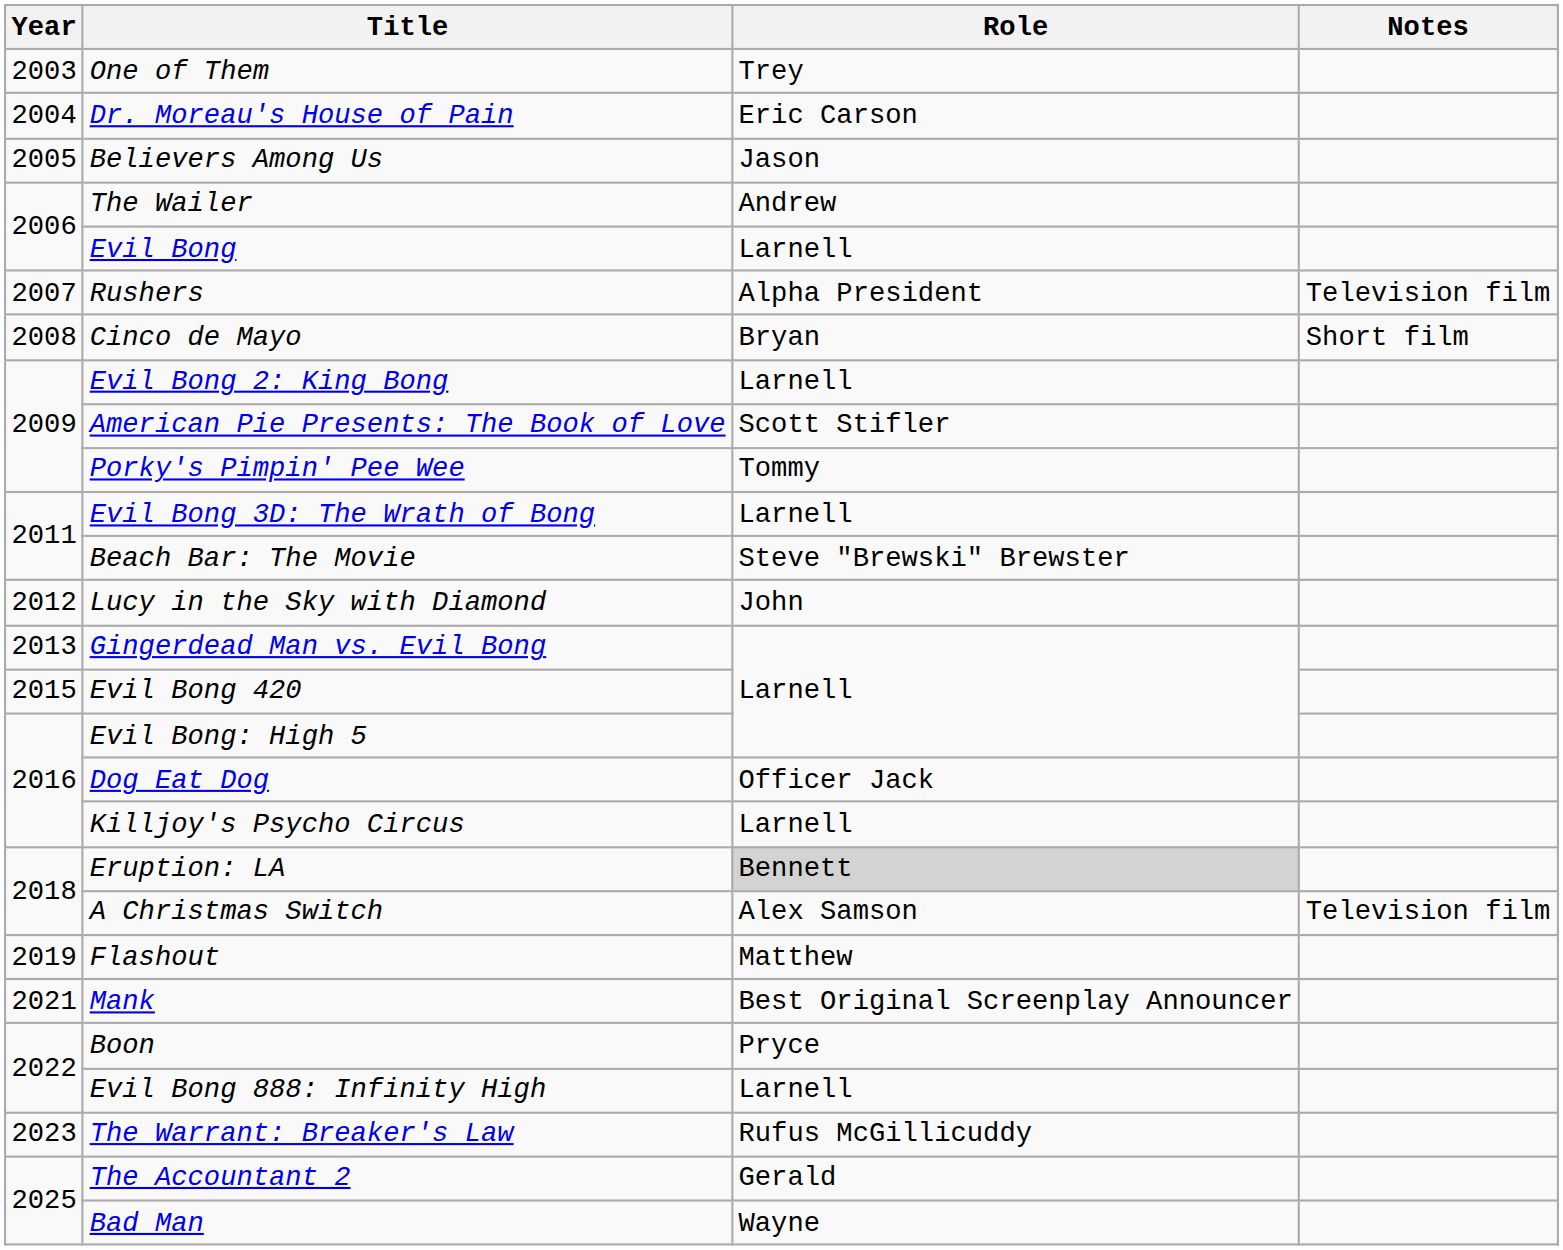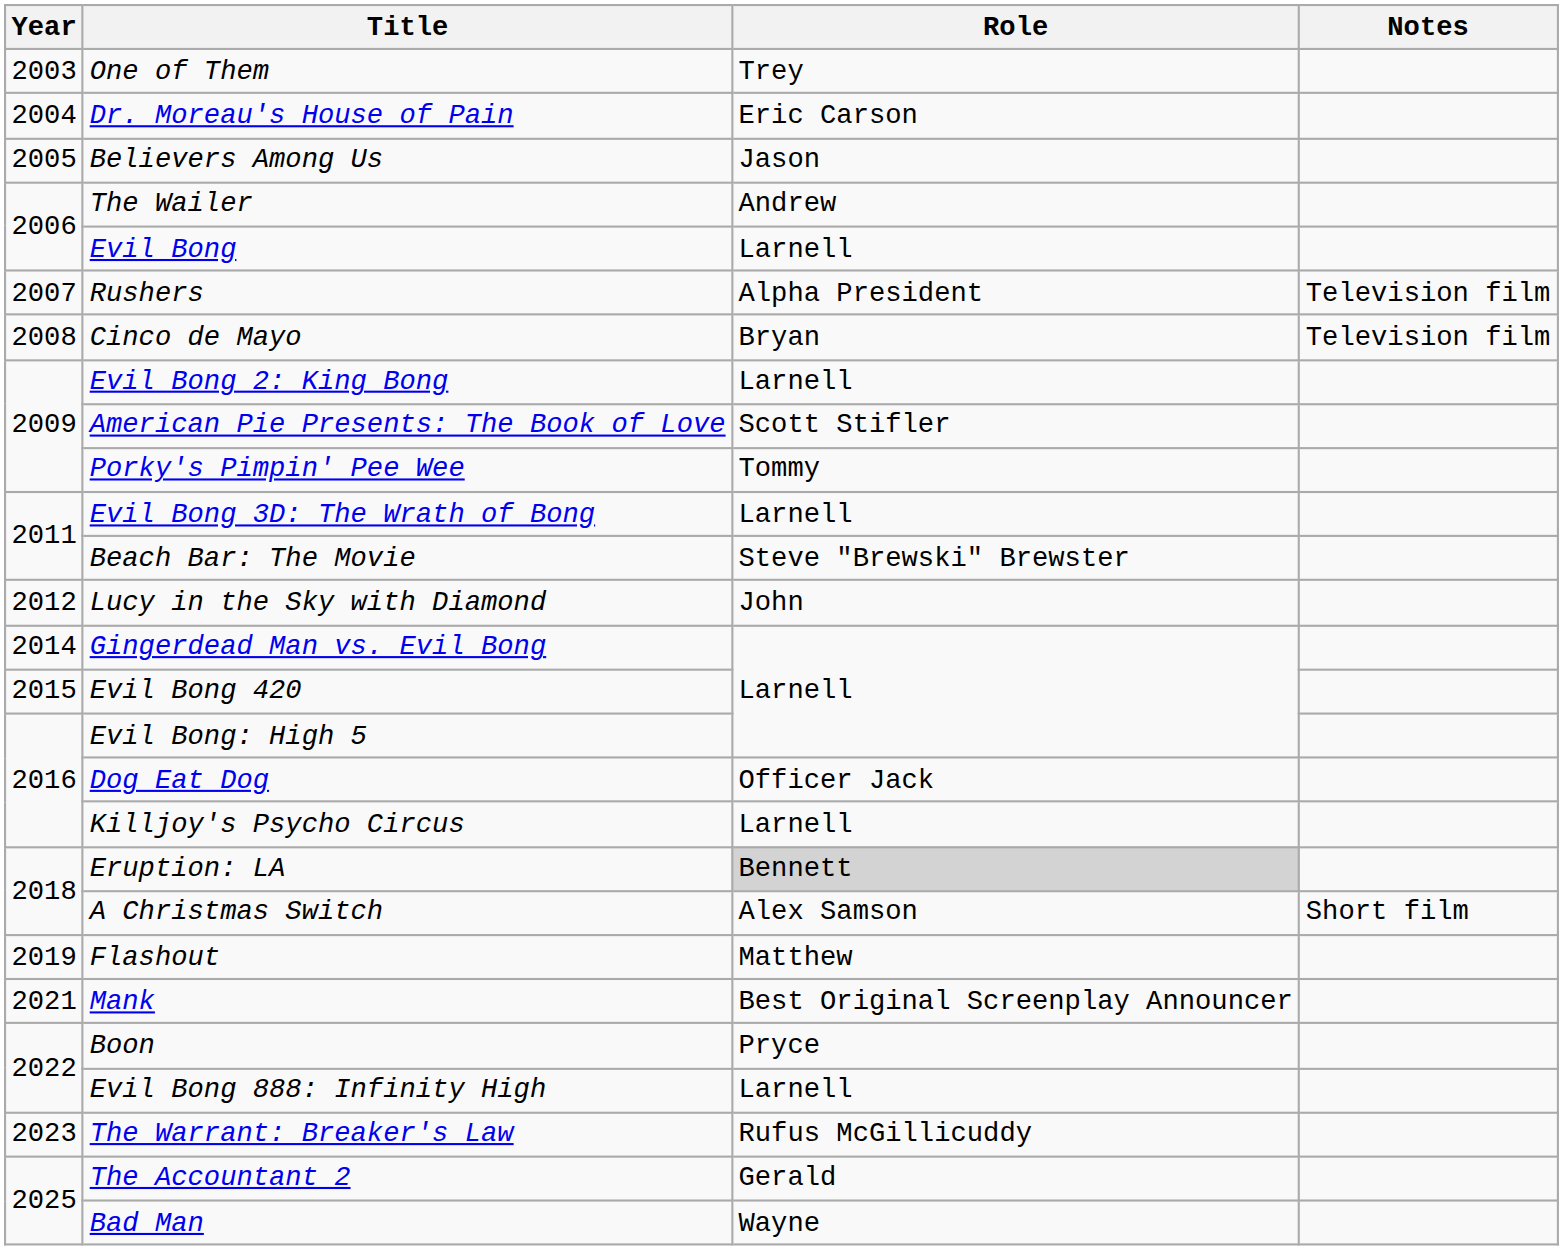 <table class="wikitable sortable">
 <tr>
 <th>Year</th>
 <th>Title</th>
 <th>Role</th>
 <th>Notes</th>
 </tr>
 <tr>
 <td>2003</td>
 <td><em>One of Them</em></td>
 <td>Trey</td>
 <td></td>
 </tr>
 <tr>
 <td>2004</td>
 <td><em><a href='#'>Dr. Moreau's House of Pain</a></em></td>
 <td>Eric Carson</td>
 <td></td>
 </tr>
 <tr>
 <td>2005</td>
 <td><em>Believers Among Us</em></td>
 <td>Jason</td>
 <td></td>
 </tr>
 <tr>
 <td rowspan="2">2006</td>
 <td><em>The Wailer</em></td>
 <td>Andrew</td>
 <td></td>
 </tr>
 <tr>
 <td><em><a href='#'>Evil Bong</a></em></td>
 <td>Larnell</td>
 <td></td>
 </tr>
 <tr>
 <td>2007</td>
 <td><em>Rushers</em></td>
 <td>Alpha President</td>
 <td>Television film</td>
 </tr>
 <tr>
 <td>2008</td>
 <td><em>Cinco de Mayo</em></td>
 <td>Bryan</td>
-<td>Short film</td>
+<td>Television film</td>
 </tr>
 <tr>
 <td rowspan="3">2009</td>
 <td><em><a href='#'>Evil Bong 2: King Bong</a></em></td>
 <td>Larnell</td>
 <td></td>
 </tr>
 <tr>
 <td><em><a href='#'>American Pie Presents: The Book of Love</a></em></td>
 <td>Scott Stifler</td>
 <td></td>
 </tr>
 <tr>
 <td><em><a href='#'>Porky's Pimpin' Pee Wee</a></em></td>
 <td>Tommy</td>
 <td></td>
 </tr>
 <tr>
 <td rowspan="2">2011</td>
 <td><em><a href='#'>Evil Bong 3D: The Wrath of Bong</a></em></td>
 <td>Larnell</td>
 <td></td>
 </tr>
 <tr>
 <td><em>Beach Bar: The Movie</em></td>
 <td>Steve "Brewski" Brewster</td>
 <td></td>
 </tr>
 <tr>
 <td>2012</td>
 <td><em>Lucy in the Sky with Diamond</em></td>
 <td>John</td>
 <td></td>
 </tr>
 <tr>
-<td>2013</td>
+<td>2014</td>
 <td><em><a href='#'>Gingerdead Man vs. Evil Bong</a></em></td>
 <td rowspan="3">Larnell</td>
 <td></td>
 </tr>
 <tr>
 <td>2015</td>
 <td><em>Evil Bong 420</em></td>
 <td></td>
 </tr>
 <tr>
 <td rowspan="3">2016</td>
 <td><em>Evil Bong: High 5</em></td>
 <td></td>
 </tr>
 <tr>
 <td><em><a href='#'>Dog Eat Dog</a></em></td>
 <td>Officer Jack</td>
 <td></td>
 </tr>
 <tr>
 <td><em>Killjoy's Psycho Circus</em></td>
 <td>Larnell</td>
 <td></td>
 </tr>
 <tr>
 <td rowspan="2">2018</td>
 <td><em>Eruption: LA</em></td>
 <td style="background: lightgrey;">Bennett</td>
 <td></td>
 </tr>
 <tr>
 <td><em>A Christmas Switch</em></td>
 <td>Alex Samson</td>
-<td>Television film</td>
+<td>Short film</td>
 </tr>
 <tr>
 <td>2019</td>
 <td><em>Flashout</em></td>
 <td>Matthew</td>
 <td></td>
 </tr>
 <tr>
 <td>2021</td>
 <td><em><a href='#'>Mank</a></em></td>
 <td>Best Original Screenplay Announcer</td>
 <td></td>
 </tr>
 <tr>
 <td rowspan="2">2022</td>
 <td><em>Boon</em></td>
 <td>Pryce</td>
 <td></td>
 </tr>
 <tr>
 <td><em>Evil Bong 888: Infinity High</em></td>
 <td>Larnell</td>
 <td></td>
 </tr>
 <tr>
 <td>2023</td>
 <td><em><a href='#'>The Warrant: Breaker's Law</a></em></td>
 <td>Rufus McGillicuddy</td>
 <td></td>
 </tr>
 <tr>
 <td rowspan="2">2025</td>
 <td><em><a href='#'>The Accountant 2</a></em></td>
 <td>Gerald</td>
 <td></td>
 </tr>
 <tr>
 <td><em><a href='#'>Bad Man</a></em></td>
 <td>Wayne</td>
 <td></td>
 </tr>
 </table>
